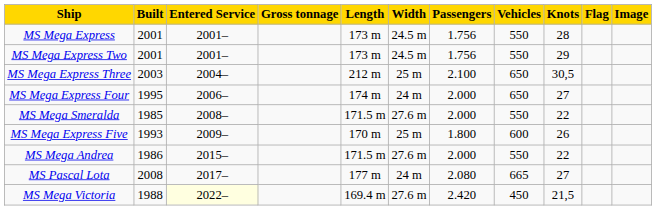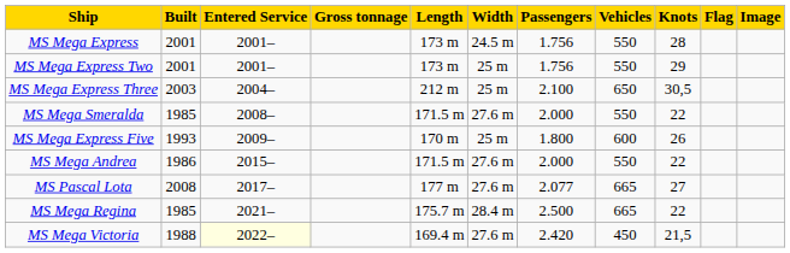 <table class="wikitable" style="text-align:center">
 <tr>
 <th style="background:#FFD700">Ship</th>
 <th style="background:#FFD700">Built</th>
 <th style="background:#FFD700">Entered Service</th>
 <th style="background:#FFD700">Gross tonnage</th>
 <th style="background:#FFD700">Length</th>
 <th style="background:#FFD700">Width</th>
 <th style="background:#FFD700">Passengers</th>
 <th style="background:#FFD700">Vehicles</th>
 <th style="background:#FFD700">Knots</th>
 <th style="background:#FFD700">Flag</th>
 <th style="background:#FFD700">Image</th>
 </tr>
 <tr>
 <td><em><a href='#'>MS Mega Express</a></em></td>
 <td>2001</td>
 <td>2001–</td>
 <td></td>
 <td>173 m</td>
 <td>24.5 m</td>
 <td>1.756</td>
 <td>550</td>
 <td>28</td>
 <td></td>
 <td></td>
 </tr>
 <tr>
 <td><em><a href='#'>MS Mega Express Two</a></em></td>
 <td>2001</td>
 <td>2001–</td>
 <td></td>
 <td>173 m</td>
-<td>24.5 m</td>
+<td>25 m</td>
 <td>1.756</td>
 <td>550</td>
 <td>29</td>
 <td></td>
 <td></td>
 </tr>
 <tr>
 <td><em><a href='#'>MS Mega Express Three</a></em></td>
 <td>2003</td>
 <td>2004–</td>
 <td></td>
 <td>212 m</td>
 <td>25 m</td>
 <td>2.100</td>
 <td>650</td>
 <td>30,5</td>
-<td></td>
-<td></td>
-</tr>
-<tr>
-<td><em><a href='#'>MS Mega Express Four</a></em></td>
-<td>1995</td>
-<td>2006–</td>
-<td></td>
-<td>174 m</td>
-<td>24 m</td>
-<td>2.000</td>
-<td>650</td>
-<td>27</td>
 <td></td>
 <td></td>
 </tr>
 <tr>
 <td><em><a href='#'>MS Mega Smeralda</a></em></td>
 <td>1985</td>
 <td>2008–</td>
 <td></td>
 <td>171.5 m</td>
 <td>27.6 m</td>
 <td>2.000</td>
 <td>550</td>
 <td>22</td>
 <td></td>
 <td></td>
 </tr>
 <tr>
 <td><em><a href='#'>MS Mega Express Five</a></em></td>
 <td>1993</td>
 <td>2009–</td>
 <td></td>
 <td>170 m</td>
 <td>25 m</td>
 <td>1.800</td>
 <td>600</td>
 <td>26</td>
 <td></td>
 <td></td>
 </tr>
 <tr>
 <td><em><a href='#'>MS Mega Andrea</a></em></td>
 <td>1986</td>
 <td>2015–</td>
 <td></td>
 <td>171.5 m</td>
 <td>27.6 m</td>
 <td>2.000</td>
 <td>550</td>
 <td>22</td>
 <td></td>
 <td></td>
 </tr>
 <tr>
 <td><em><a href='#'>MS Pascal Lota</a></em></td>
 <td>2008</td>
 <td>2017–</td>
 <td></td>
 <td>177 m</td>
-<td>24 m</td>
-<td>2.080</td>
+<td>27.6 m</td>
+<td>2.077</td>
 <td>665</td>
 <td>27</td>
+<td></td>
+<td></td>
+</tr>
+<tr>
+<td><em><a href='#'>MS Mega Regina</a></em></td>
+<td>1985</td>
+<td>2021–</td>
+<td></td>
+<td>175.7 m</td>
+<td>28.4 m</td>
+<td>2.500</td>
+<td>665</td>
+<td>22</td>
 <td></td>
 <td></td>
 </tr>
 <tr>
 <td><em><a href='#'>MS Mega Victoria</a></em></td>
 <td>1988</td>
 <td style="background: lightyellow;">2022–</td>
 <td></td>
 <td>169.4 m</td>
 <td>27.6 m</td>
 <td>2.420</td>
 <td>450</td>
 <td>21,5</td>
 <td></td>
 <td></td>
 </tr>
 </table>
